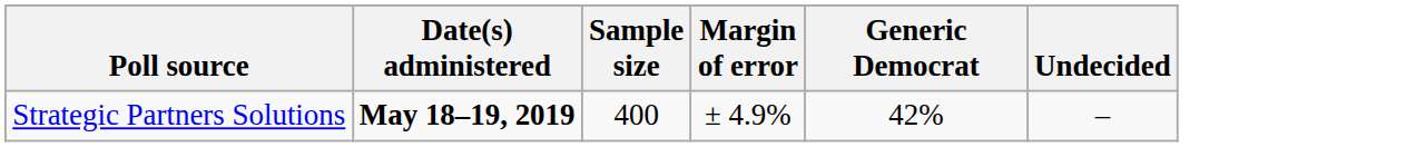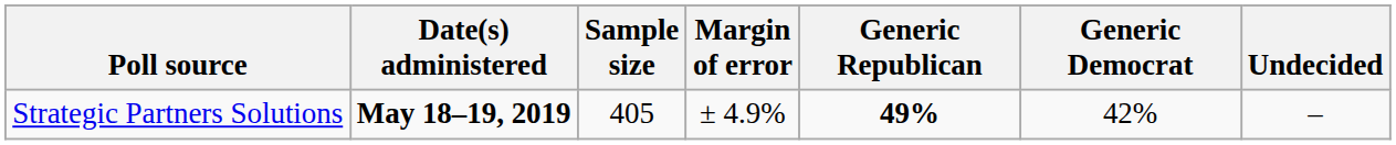 <table class="wikitable" style="font-size:90%;text-align:center;">
 <tr valign=bottom>
 <th>Poll source</th>
 <th>Date(s)<br>administered</th>
 <th>Sample<br>size</th>
 <th>Margin<br>of error</th>
+<th style="width:100px;">Generic<br>Republican</th>
 <th style="width:100px;">Generic<br>Democrat</th>
 <th>Undecided</th>
 </tr>
 <tr>
 <td style="text-align:left;"><a href='#'>Strategic Partners Solutions</a></td>
 <td><strong>May 18–19, 2019</strong></td>
-<td>400</td>
+<td>405</td>
 <td>± 4.9%</td>
+<td><strong>49%</strong></td>
 <td>42%</td>
 <td>–</td>
 </tr>
 </table>
